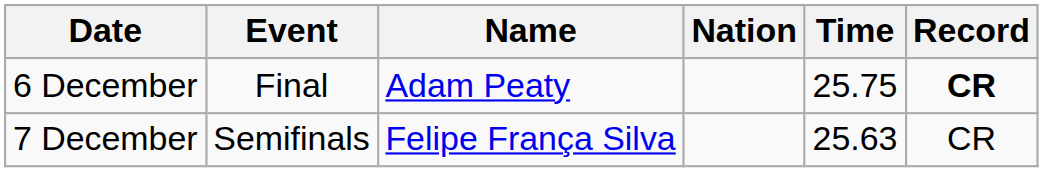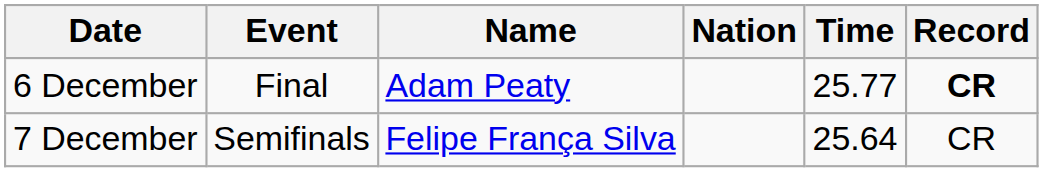 <table class=wikitable style=text-align:center>
 <tr>
 <th>Date</th>
 <th>Event</th>
 <th>Name</th>
 <th>Nation</th>
 <th>Time</th>
 <th>Record</th>
 </tr>
 <tr>
 <td>6 December</td>
 <td>Final</td>
 <td align=left><a href='#'>Adam Peaty</a></td>
 <td align=left></td>
-<td>25.75</td>
+<td>25.77</td>
 <td><strong>CR</strong></td>
 </tr>
 <tr>
 <td>7 December</td>
 <td>Semifinals</td>
 <td align=left><a href='#'>Felipe França Silva</a></td>
 <td align=left></td>
-<td>25.63</td>
+<td>25.64</td>
 <td>CR</td>
 </tr>
 </table>
